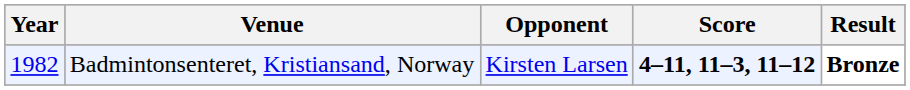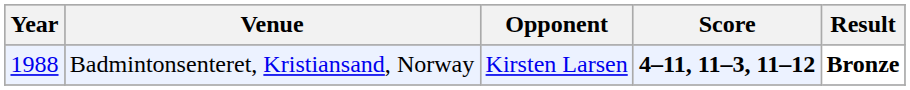 <table class="sortable wikitable" style="font-size: 90%;">
 <tr>
 <th>Year</th>
 <th>Venue</th>
 <th>Opponent</th>
 <th>Score</th>
 <th>Result</th>
 </tr>
 <tr style="background:#ECF2FF">
-<td align="center"><a href='#'>1982</a></td>
+<td align="center"><a href='#'>1988</a></td>
 <td align="left">Badmintonsenteret, <a href='#'>Kristiansand</a>, Norway</td>
 <td align="left"> <a href='#'>Kirsten Larsen</a></td>
 <td align="left"><strong>4–11, 11–3, 11–12</strong></td>
 <td style="text-align:left; background:white"> <strong>Bronze</strong></td>
 </tr>
 </table>
